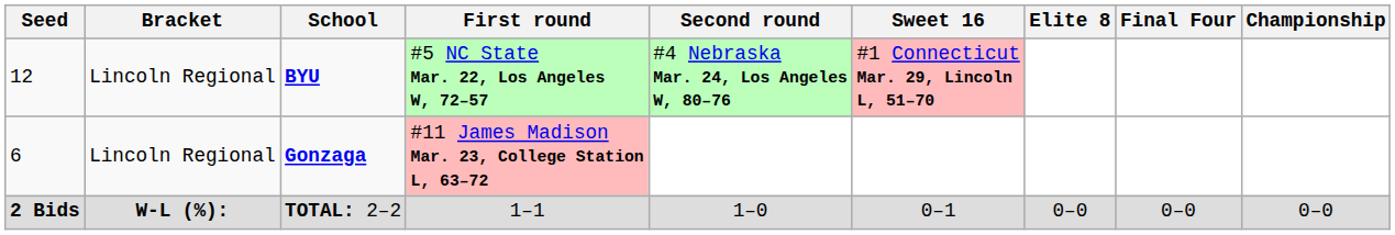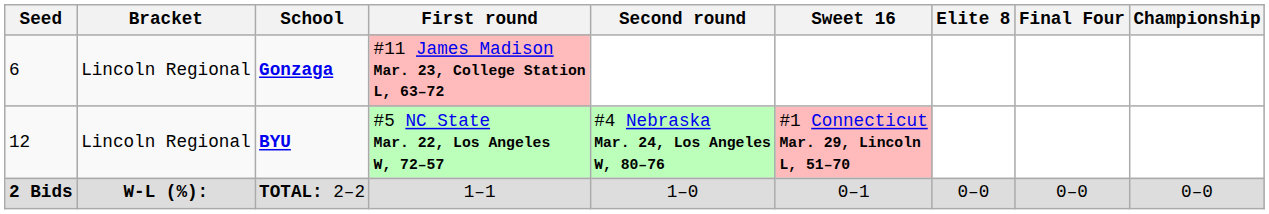 <table class="sortable wikitable" style="white-space:nowrap; font-size:90%;">
 <tr>
 <th>Seed</th>
 <th>Bracket</th>
 <th>School</th>
 <th>First round</th>
 <th>Second round</th>
 <th>Sweet 16</th>
 <th>Elite 8</th>
 <th>Final Four</th>
 <th>Championship</th>
 </tr>
 <tr>
+<td>6</td>
+<td>Lincoln Regional</td>
+<td><strong><a href='#'>Gonzaga</a></strong></td>
+<td style="background:#fbb;">#11 <a href='#'>James Madison</a> <br> <strong><small>Mar. 23, College Station</small></strong> <br> <strong><small>L, 63–72</small></strong></td>
+<td style="background:#fff;"></td>
+<td style="background:#fff;"></td>
+<td style="background:#fff;"></td>
+<td style="background:#fff;"></td>
+<td style="background:#fff;"></td>
+</tr>
+<tr>
 <td>12</td>
 <td>Lincoln Regional</td>
 <td><strong><a href='#'>BYU</a></strong></td>
 <td style="background:#bfb;">#5 <a href='#'>NC State</a> <br> <strong><small>Mar. 22, Los Angeles</small></strong> <br> <strong><small>W, 72–57</small></strong></td>
 <td style="background:#bfb;">#4 <a href='#'>Nebraska</a> <br> <strong><small>Mar. 24, Los Angeles</small></strong> <br> <strong><small>W, 80–76</small></strong></td>
 <td style="background:#fbb;">#1 <a href='#'>Connecticut</a> <br> <strong><small>Mar. 29, Lincoln</small></strong> <br> <strong><small>L, 51–70</small></strong></td>
-<td style="background:#fff;"></td>
-<td style="background:#fff;"></td>
-<td style="background:#fff;"></td>
-</tr>
-<tr>
-<td>6</td>
-<td>Lincoln Regional</td>
-<td><strong><a href='#'>Gonzaga</a></strong></td>
-<td style="background:#fbb;">#11 <a href='#'>James Madison</a> <br> <strong><small>Mar. 23, College Station</small></strong> <br> <strong><small>L, 63–72</small></strong></td>
-<td style="background:#fff;"></td>
-<td style="background:#fff;"></td>
 <td style="background:#fff;"></td>
 <td style="background:#fff;"></td>
 <td style="background:#fff;"></td>
 </tr>
 <tr class="sortbottom"  style="text-align:center; background:#ddd;">
 <td><strong>2 Bids</strong></td>
 <td><strong>W-L (%):</strong></td>
 <td><strong>TOTAL:</strong> 2–2 </td>
 <td>1–1 </td>
 <td>1–0 </td>
 <td>0–1 </td>
 <td>0–0 </td>
 <td>0–0 </td>
 <td>0–0 </td>
 </tr>
 </table>
